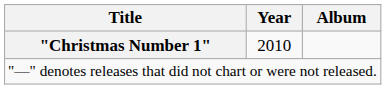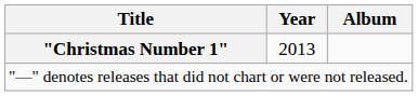 <table class="wikitable plainrowheaders" style="text-align:center;">
 <tr>
 <th>Title</th>
 <th>Year</th>
 <th>Album</th>
 </tr>
 <tr>
 <th scope="row">"Christmas Number 1"<br></th>
-<td>2010</td>
+<td>2013</td>
 <td></td>
 </tr>
 <tr>
 <td align="center" colspan="6" style="font-size:90%">"—" denotes releases that did not chart or were not released.</td>
 </tr>
 </table>
